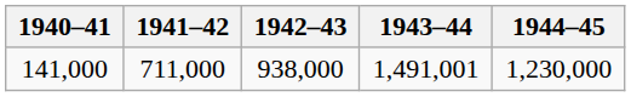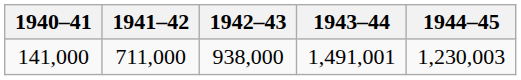 <table class="wikitable" style="width: 60%">
 <tr>
 <th colspan="1" style="text-align: center;">1940–41</th>
 <th colspan="1" style="text-align: center;">1941–42</th>
 <th colspan="1" style="text-align: center;">1942–43</th>
 <th colspan="1" style="text-align: center;">1943–44</th>
 <th colspan="1" style="text-align: center;">1944–45</th>
 </tr>
 <tr>
 <td colspan="1" style="text-align: center;">141,000</td>
 <td colspan="1" style="text-align: center;">711,000</td>
 <td colspan="1" style="text-align: center;">938,000</td>
 <td colspan="1" style="text-align: center;">1,491,001</td>
-<td colspan="1" style="text-align: center;">1,230,000</td>
+<td colspan="1" style="text-align: center;">1,230,003</td>
 </tr>
 </table>
